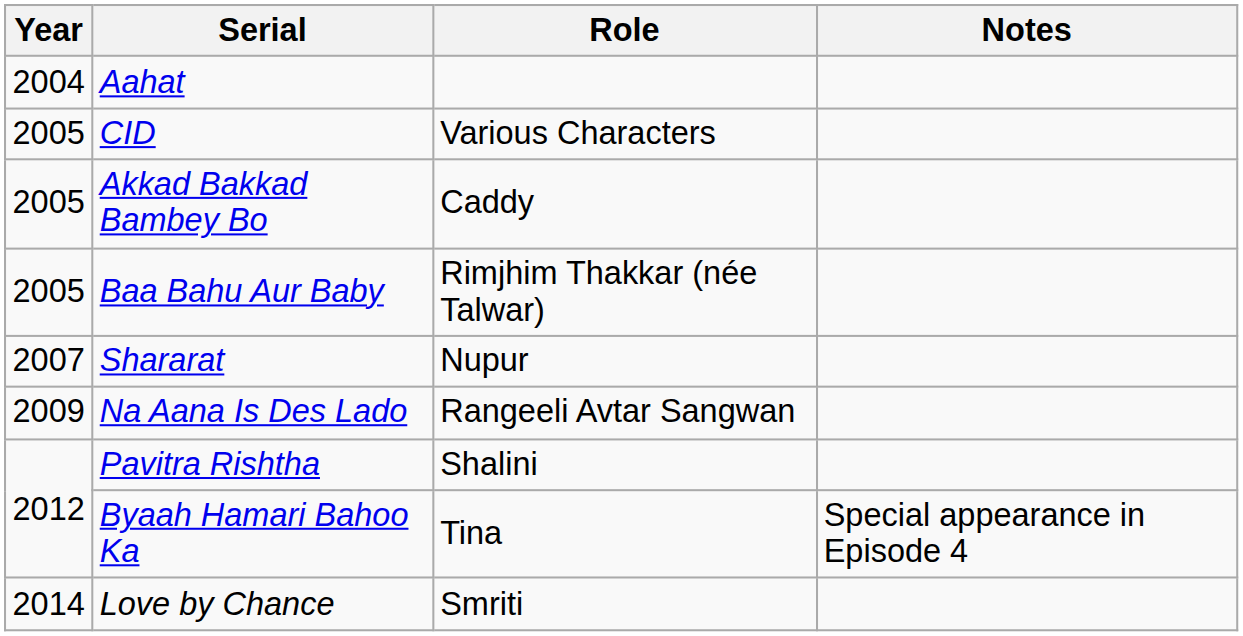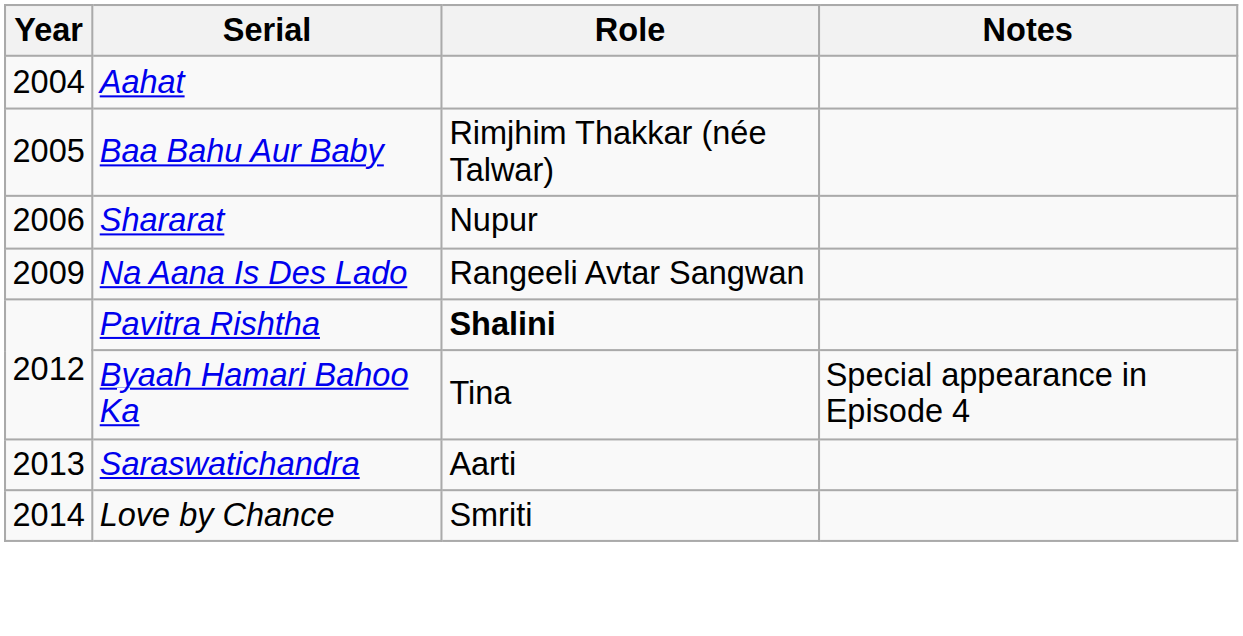 <table class="wikitable sortable">
 <tr>
 <th>Year</th>
 <th>Serial</th>
 <th>Role</th>
 <th>Notes</th>
 </tr>
 <tr>
 <td>2004</td>
 <td><em><a href='#'>Aahat</a></em></td>
 <td></td>
 <td></td>
 </tr>
 <tr>
 <td>2005</td>
-<td><em><a href='#'>CID</a></em></td>
-<td>Various Characters</td>
-<td></td>
-</tr>
-<tr>
-<td>2005</td>
-<td><em><a href='#'>Akkad Bakkad Bambey Bo</a></em></td>
-<td>Caddy</td>
-<td></td>
-</tr>
-<tr>
-<td>2005</td>
 <td><em><a href='#'>Baa Bahu Aur Baby</a></em></td>
 <td>Rimjhim Thakkar (née Talwar)</td>
 <td></td>
 </tr>
 <tr>
-<td>2007</td>
+<td>2006</td>
 <td><em><a href='#'>Shararat</a></em></td>
 <td>Nupur</td>
 <td></td>
 </tr>
 <tr>
 <td>2009</td>
 <td><em><a href='#'>Na Aana Is Des Lado</a></em></td>
 <td>Rangeeli Avtar  Sangwan</td>
 <td></td>
 </tr>
 <tr>
 <td rowspan="2">2012</td>
 <td><em><a href='#'>Pavitra Rishtha</a></em></td>
-<td>Shalini</td>
+<td><strong>Shalini</strong></td>
 <td></td>
 </tr>
 <tr>
 <td><em><a href='#'>Byaah Hamari Bahoo Ka</a></em></td>
 <td>Tina</td>
 <td>Special appearance in Episode 4</td>
 </tr>
 <tr>
+<td>2013</td>
+<td><em><a href='#'>Saraswatichandra</a></em></td>
+<td>Aarti</td>
+<td></td>
+</tr>
+<tr>
 <td>2014</td>
 <td><em>Love by Chance</em></td>
 <td>Smriti</td>
 <td></td>
 </tr>
 </table>
